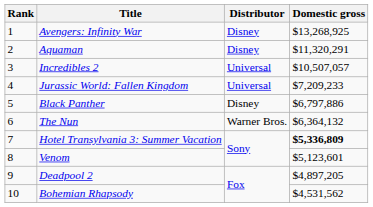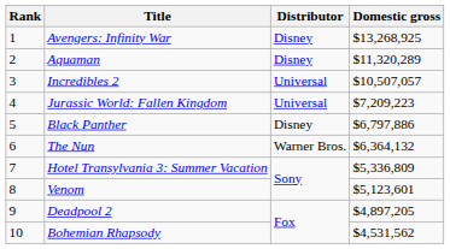 <table class="wikitable sortable" style="margin:auto; margin:auto;">
 <tr>
 <th>Rank</th>
 <th>Title</th>
 <th>Distributor</th>
 <th>Domestic gross</th>
 </tr>
 <tr>
 <td>1</td>
 <td><em><a href='#'>Avengers: Infinity War</a></em></td>
 <td><a href='#'>Disney</a></td>
 <td>$13,268,925</td>
 </tr>
 <tr>
 <td>2</td>
 <td><em><a href='#'>Aquaman</a></em></td>
 <td><a href='#'>Disney</a></td>
-<td>$11,320,291</td>
+<td>$11,320,289</td>
 </tr>
 <tr>
 <td>3</td>
 <td><em><a href='#'>Incredibles 2</a></em></td>
 <td><a href='#'>Universal</a></td>
 <td>$10,507,057</td>
 </tr>
 <tr>
 <td>4</td>
 <td><em><a href='#'>Jurassic World: Fallen Kingdom</a></em></td>
 <td><a href='#'>Universal</a></td>
-<td>$7,209,233</td>
+<td>$7,209,223</td>
 </tr>
 <tr>
 <td>5</td>
 <td><em><a href='#'>Black Panther</a></em></td>
 <td>Disney</td>
 <td>$6,797,886</td>
 </tr>
 <tr>
 <td>6</td>
 <td><em><a href='#'>The Nun</a></em></td>
 <td>Warner Bros.</td>
 <td>$6,364,132</td>
 </tr>
 <tr>
 <td>7</td>
 <td><em><a href='#'>Hotel Transylvania 3: Summer Vacation</a></em></td>
 <td rowspan="2"><a href='#'>Sony</a></td>
-<td><strong>$5,336,809</strong></td>
+<td>$5,336,809</td>
 </tr>
 <tr>
 <td>8</td>
 <td><em><a href='#'>Venom</a></em></td>
 <td>$5,123,601</td>
 </tr>
 <tr>
 <td>9</td>
 <td><em><a href='#'>Deadpool 2</a></em></td>
 <td rowspan="2"><a href='#'>Fox</a></td>
 <td>$4,897,205</td>
 </tr>
 <tr>
 <td>10</td>
 <td><em><a href='#'>Bohemian Rhapsody</a></em></td>
 <td>$4,531,562</td>
 </tr>
 </table>
